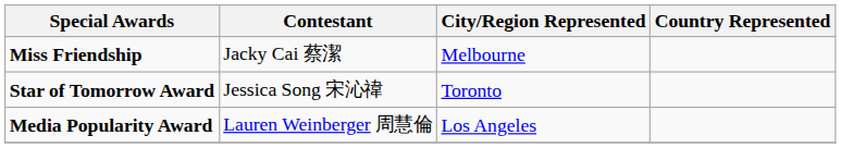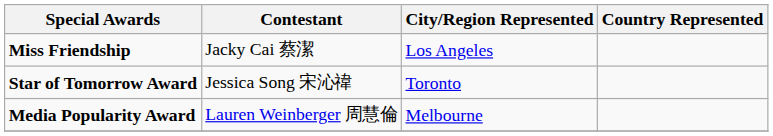 <table class="wikitable sortable" style="font-size:95%;">
 <tr>
 <th>Special Awards</th>
 <th>Contestant</th>
 <th>City/Region Represented</th>
 <th>Country Represented</th>
 </tr>
 <tr>
 <td><strong>Miss Friendship</strong></td>
 <td>Jacky Cai 蔡潔</td>
-<td><a href='#'>Melbourne</a></td>
+<td><a href='#'>Los Angeles</a></td>
 <td></td>
 </tr>
 <tr>
 <td><strong>Star of Tomorrow Award</strong></td>
 <td>Jessica Song 宋沁禕</td>
 <td><a href='#'>Toronto</a></td>
 <td></td>
 </tr>
 <tr>
 <td><strong>Media Popularity Award</strong></td>
 <td><a href='#'>Lauren Weinberger</a> 周慧倫</td>
-<td><a href='#'>Los Angeles</a></td>
+<td><a href='#'>Melbourne</a></td>
 <td></td>
 </tr>
 <tr>
 </tr>
 </table>
